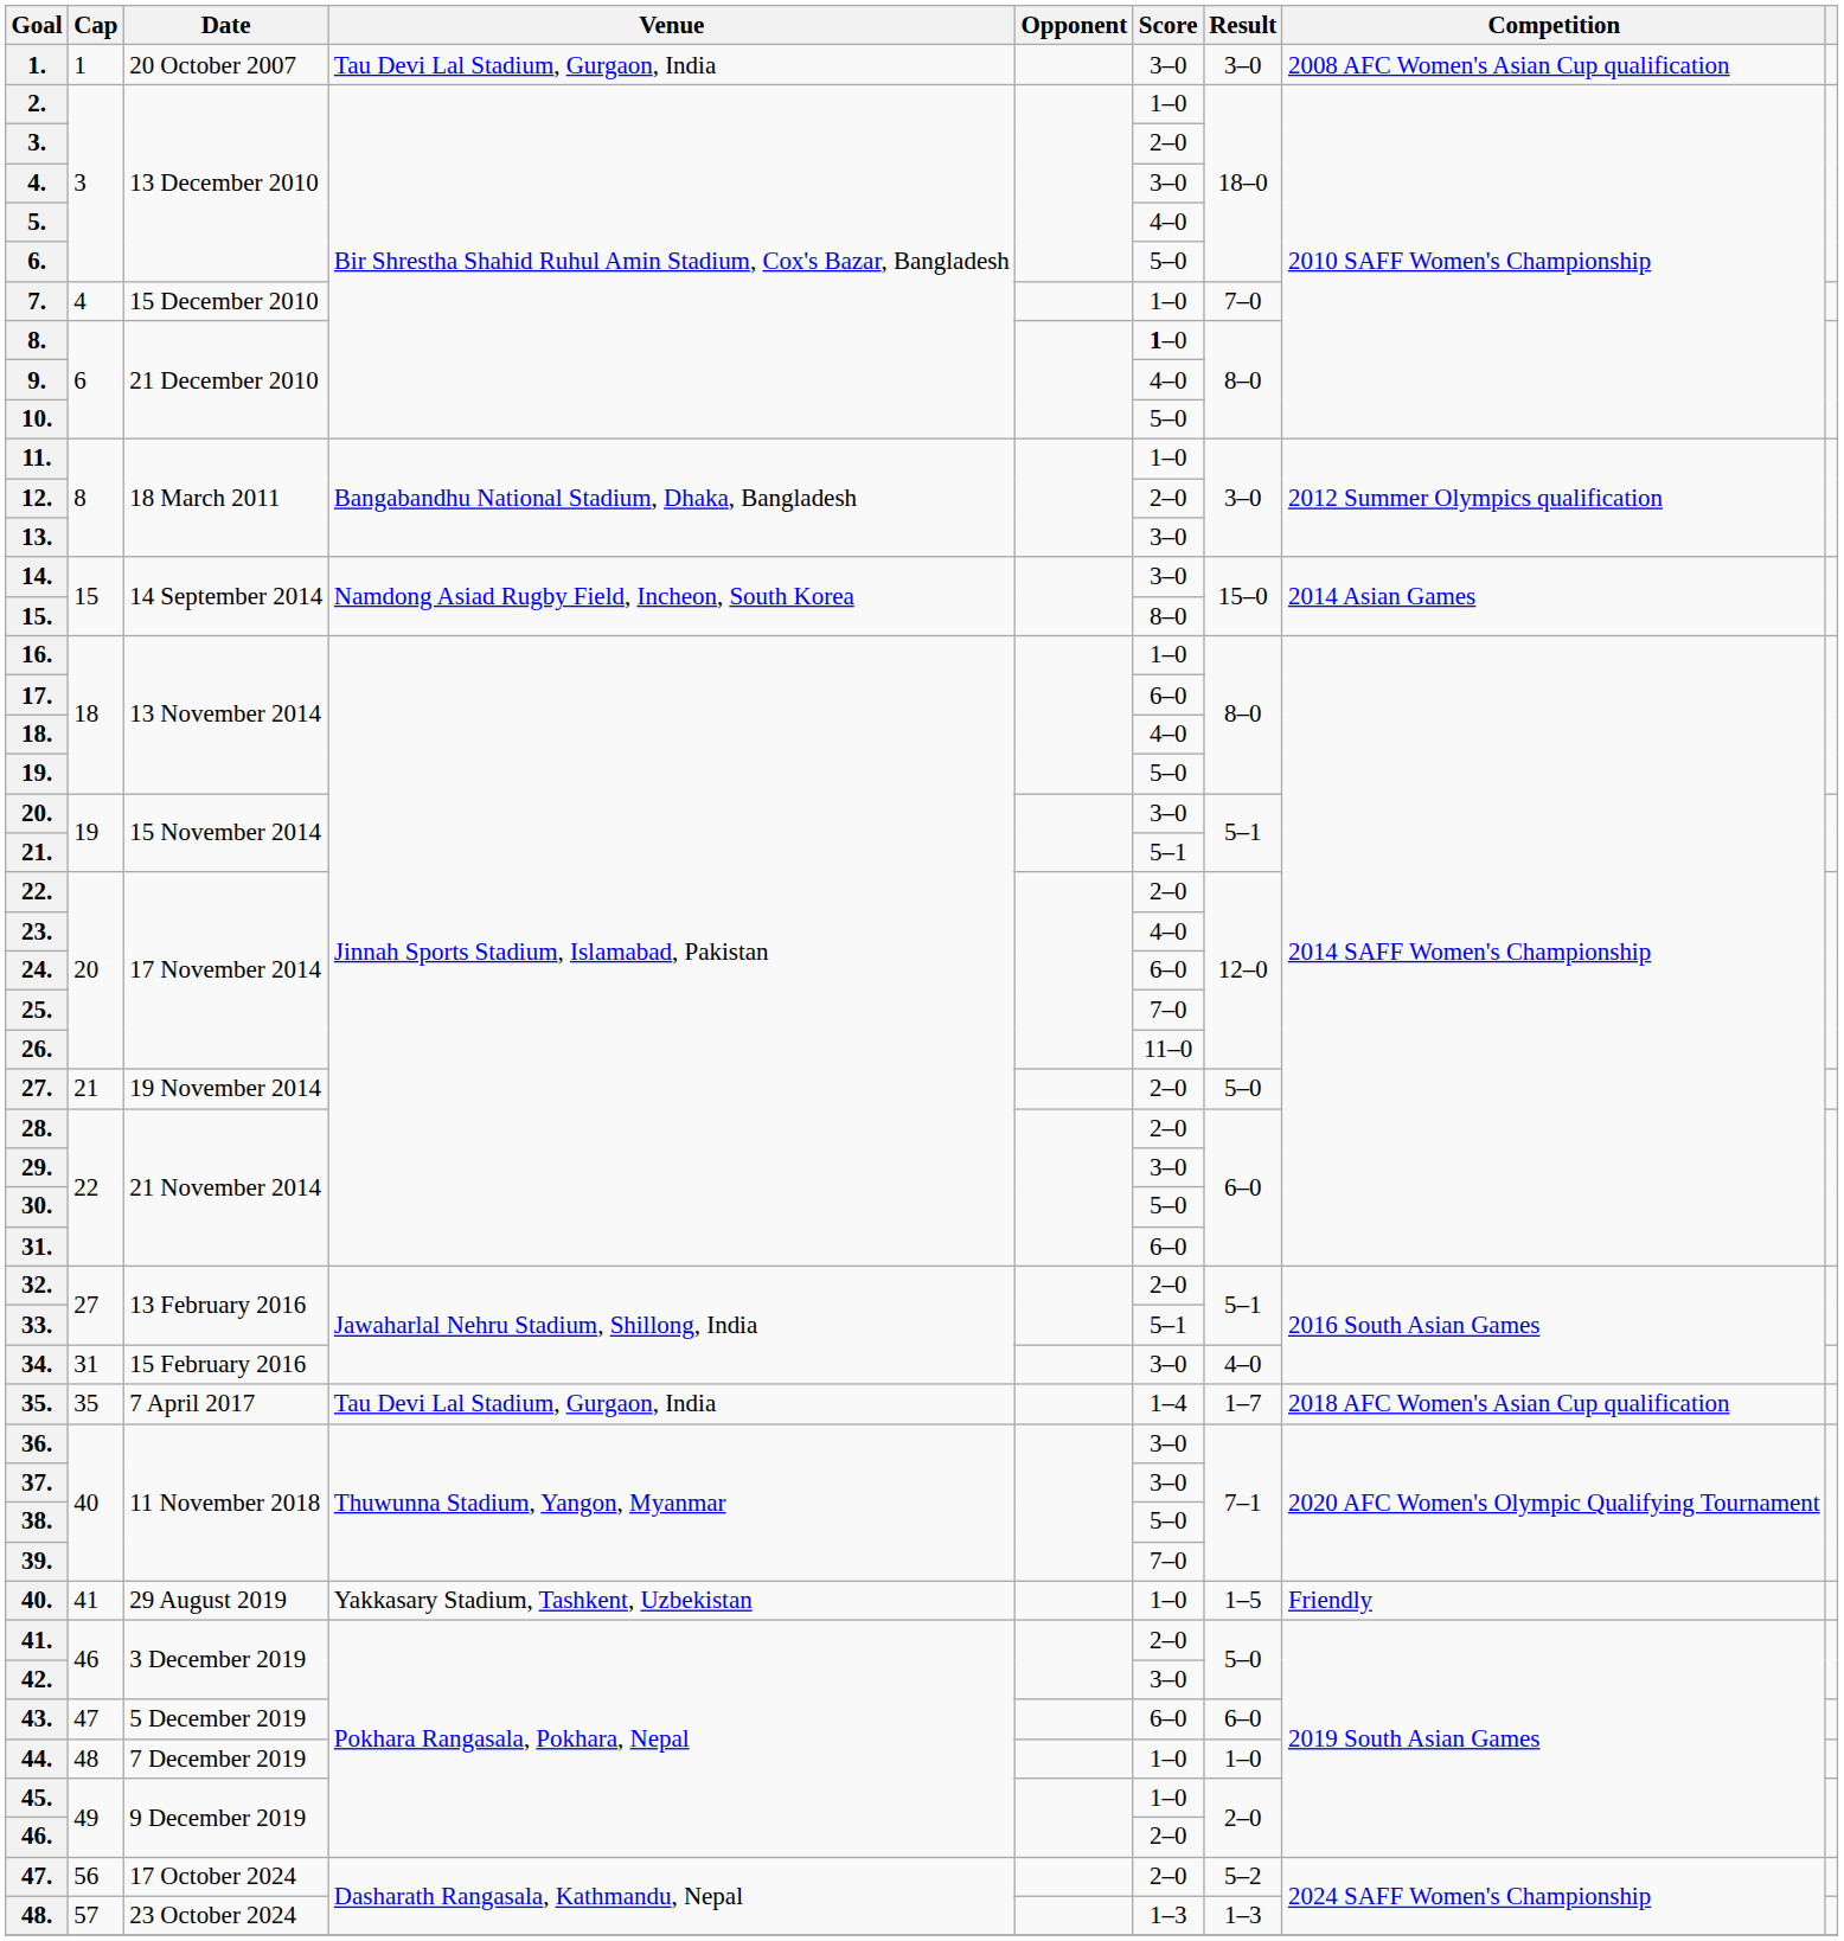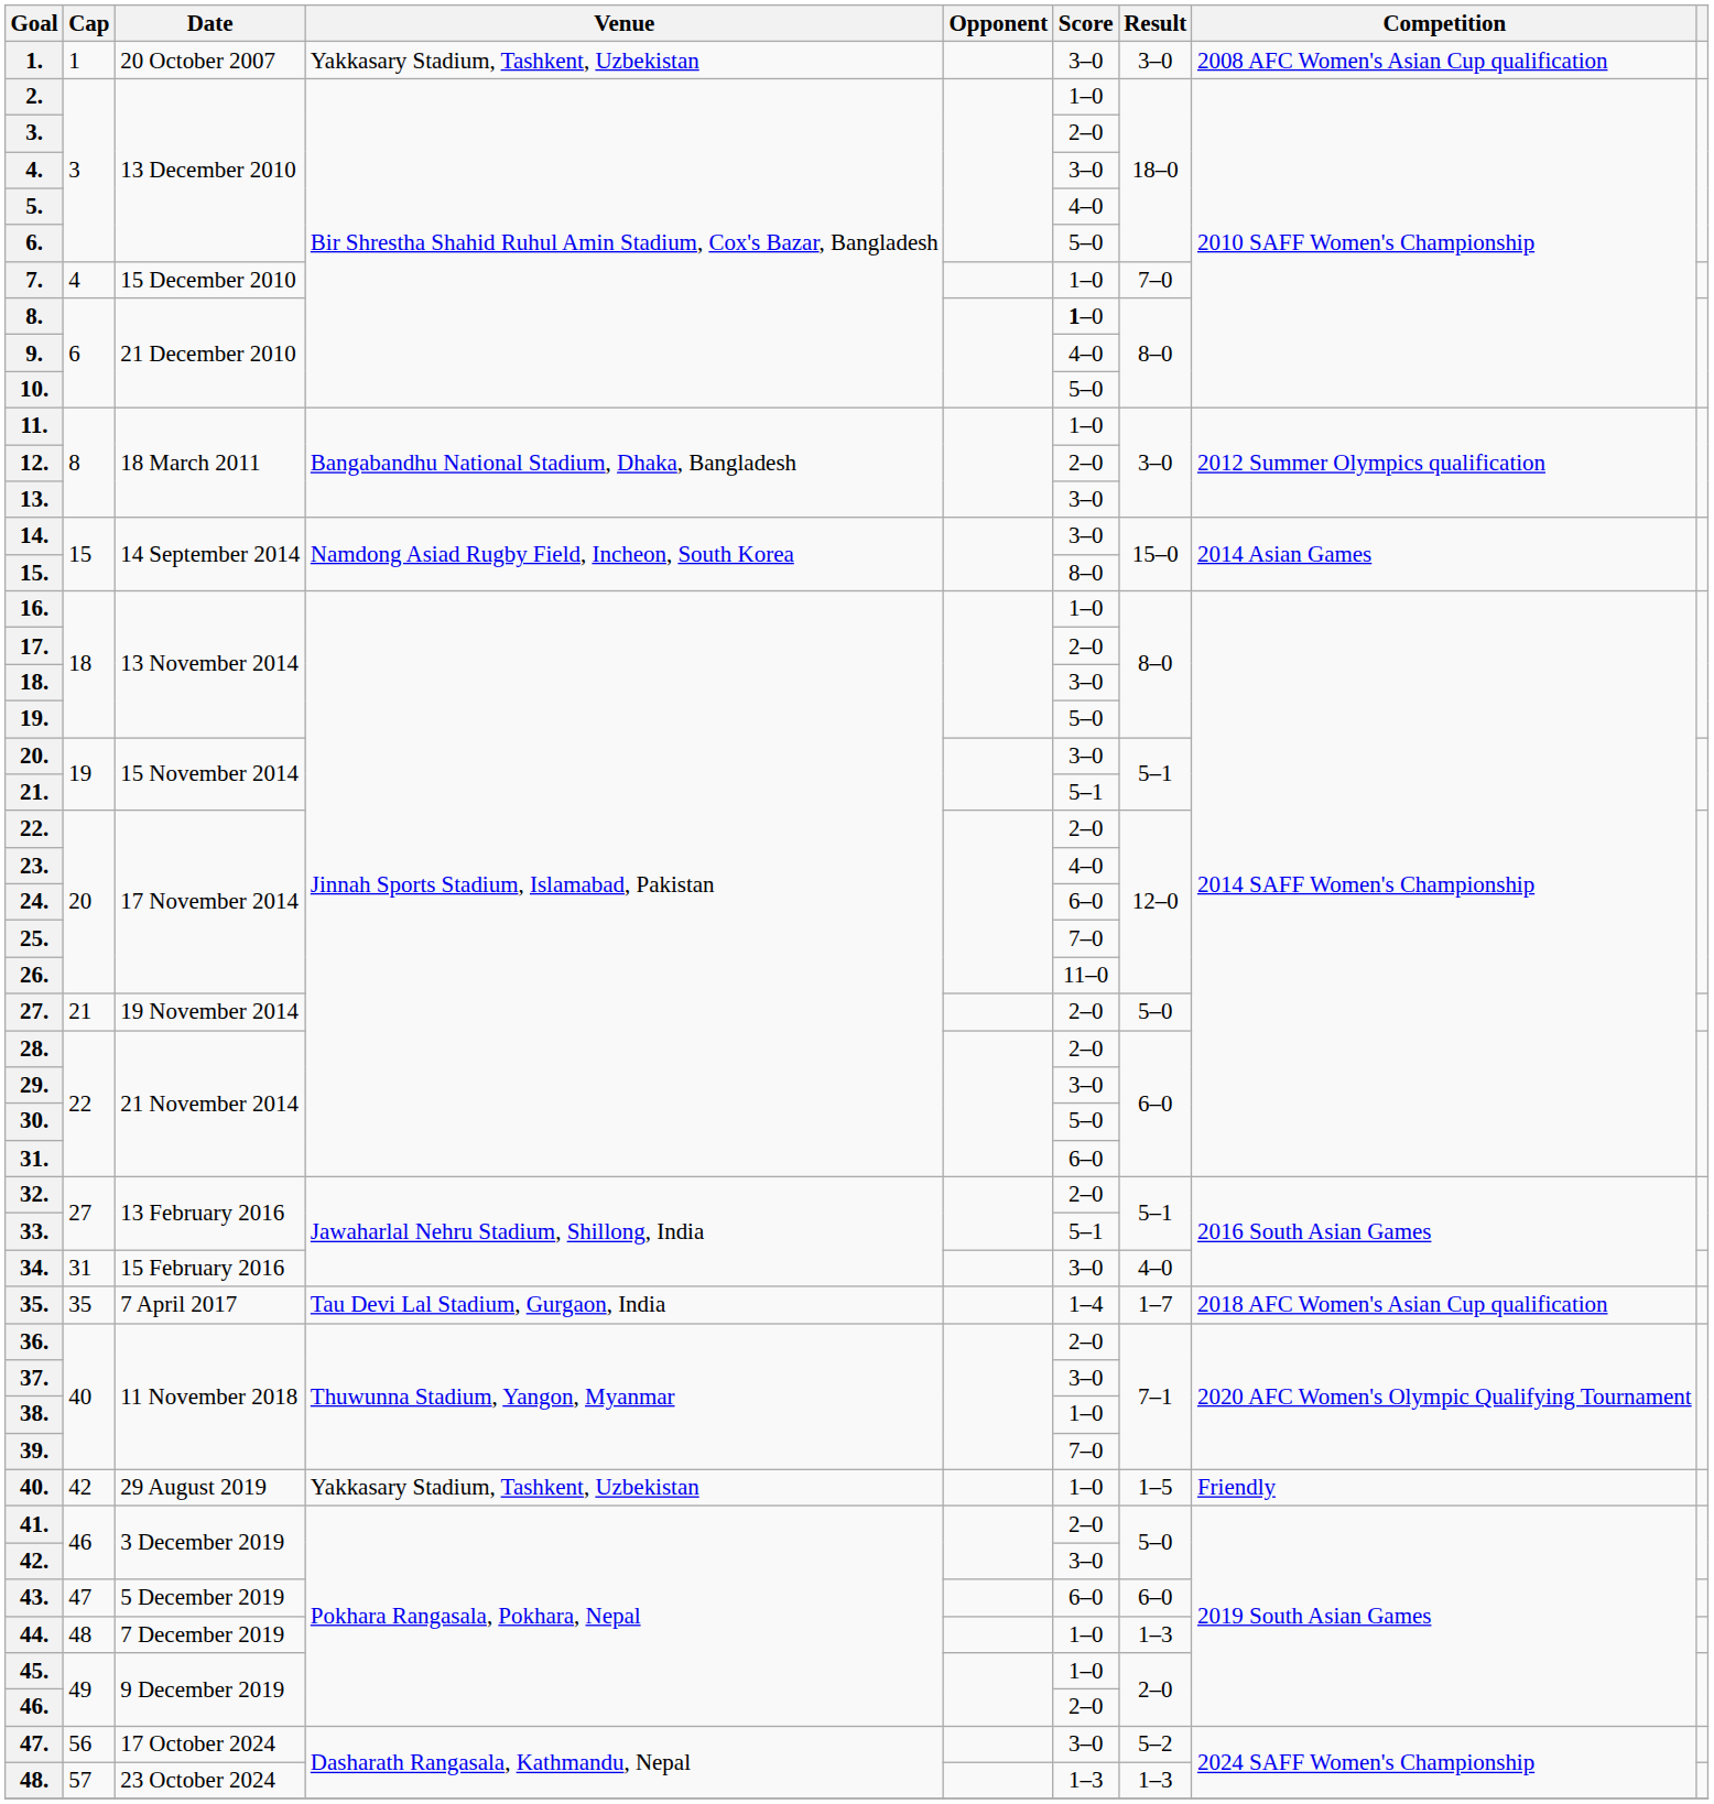 <table class="wikitable sortable" style="text-align:left;">
 <tr>
 <th scope="col">Goal</th>
 <th scope="col">Cap</th>
 <th scope="col">Date</th>
 <th scope="col">Venue</th>
 <th scope="col">Opponent</th>
 <th scope="col">Score</th>
 <th scope="col">Result</th>
 <th scope="col">Competition</th>
 <th scope="col" class=unsortable></th>
 </tr>
 <tr>
 <th scope=row>1.</th>
 <td>1</td>
 <td>20 October 2007</td>
-<td><a href='#'>Tau Devi Lal Stadium</a>, <a href='#'>Gurgaon</a>, India</td>
+<td>Yakkasary Stadium, <a href='#'>Tashkent</a>, <a href='#'>Uzbekistan</a></td>
 <td></td>
 <td align=center>3–0</td>
 <td align=center>3–0</td>
 <td><a href='#'>2008 AFC Women's Asian Cup qualification</a></td>
 <td></td>
 </tr>
 <tr>
 <th scope=row>2.</th>
 <td rowspan=5>3</td>
 <td rowspan=5>13 December 2010</td>
 <td rowspan=9><a href='#'>Bir Shrestha Shahid Ruhul Amin Stadium</a>, <a href='#'>Cox's Bazar</a>, Bangladesh</td>
 <td rowspan=5></td>
 <td align=center>1–0</td>
 <td rowspan=5 align=center>18–0</td>
 <td rowspan=9><a href='#'>2010 SAFF Women's Championship</a></td>
 <td rowspan=5></td>
 </tr>
 <tr>
 <th scope=row>3.</th>
 <td align=center>2–0</td>
 </tr>
 <tr>
 <th scope=row>4.</th>
 <td align=center>3–0</td>
 </tr>
 <tr>
 <th scope=row>5.</th>
 <td align=center>4–0</td>
 </tr>
 <tr>
 <th scope=row>6.</th>
 <td align=center>5–0</td>
 </tr>
 <tr>
 <th scope=row>7.</th>
 <td>4</td>
 <td>15 December 2010</td>
 <td></td>
 <td align=center>1–0</td>
 <td align=center>7–0</td>
 <td></td>
 </tr>
 <tr>
 <th scope=row>8.</th>
 <td rowspan=3>6</td>
 <td rowspan=3>21 December 2010</td>
 <td rowspan=3></td>
 <td align=center><strong>1</strong>–0</td>
 <td rowspan=3 align=center>8–0</td>
 <td rowspan=3></td>
 </tr>
 <tr>
 <th scope=row>9.</th>
 <td align=center>4–0</td>
 </tr>
 <tr>
 <th scope=row>10.</th>
 <td align=center>5–0</td>
 </tr>
 <tr>
 <th scope=row>11.</th>
 <td rowspan=3>8</td>
 <td rowspan=3>18 March 2011</td>
 <td rowspan=3><a href='#'>Bangabandhu National Stadium</a>, <a href='#'>Dhaka</a>, Bangladesh</td>
 <td rowspan=3></td>
 <td align=center>1–0</td>
 <td rowspan=3 align=center>3–0</td>
 <td rowspan=3><a href='#'>2012 Summer Olympics qualification</a></td>
 <td rowspan=3></td>
 </tr>
 <tr>
 <th scope=row>12.</th>
 <td align=center>2–0</td>
 </tr>
 <tr>
 <th scope=row>13.</th>
 <td align=center>3–0</td>
 </tr>
 <tr>
 <th scope=row>14.</th>
 <td rowspan=2>15</td>
 <td rowspan=2>14 September 2014</td>
 <td rowspan=2><a href='#'>Namdong Asiad Rugby Field</a>, <a href='#'>Incheon</a>, <a href='#'>South Korea</a></td>
 <td rowspan=2></td>
 <td align=center>3–0</td>
 <td rowspan=2 align=center>15–0</td>
 <td rowspan=2><a href='#'>2014 Asian Games</a></td>
 <td rowspan=2></td>
 </tr>
 <tr>
 <th scope=row>15.</th>
 <td align=center>8–0</td>
 </tr>
 <tr>
 <th scope=row>16.</th>
 <td rowspan=4>18</td>
 <td rowspan=4>13 November 2014</td>
 <td rowspan=16><a href='#'>Jinnah Sports Stadium</a>, <a href='#'>Islamabad</a>, Pakistan</td>
 <td rowspan=4></td>
 <td align=center>1–0</td>
 <td rowspan=4 align=center>8–0</td>
 <td rowspan=16><a href='#'>2014 SAFF Women's Championship</a></td>
 <td rowspan=4></td>
 </tr>
 <tr>
 <th scope=row>17.</th>
-<td align=center>6–0</td>
+<td align=center>2–0</td>
 </tr>
 <tr>
 <th scope=row>18.</th>
-<td align=center>4–0</td>
+<td align=center>3–0</td>
 </tr>
 <tr>
 <th scope=row>19.</th>
 <td align=center>5–0</td>
 </tr>
 <tr>
 <th scope=row>20.</th>
 <td rowspan=2>19</td>
 <td rowspan=2>15 November 2014</td>
 <td rowspan=2></td>
 <td align="center">3–0</td>
 <td rowspan=2 align=center>5–1</td>
 <td rowspan=2></td>
 </tr>
 <tr>
 <th scope=row>21.</th>
 <td align=center>5–1</td>
 </tr>
 <tr>
 <th scope=row>22.</th>
 <td rowspan=5>20</td>
 <td rowspan=5>17 November 2014</td>
 <td rowspan=5></td>
 <td align=center>2–0</td>
 <td rowspan=5 align=center>12–0</td>
 <td rowspan=5></td>
 </tr>
 <tr>
 <th scope=row>23.</th>
 <td align=center>4–0</td>
 </tr>
 <tr>
 <th scope=row>24.</th>
 <td align=center>6–0</td>
 </tr>
 <tr>
 <th scope=row>25.</th>
 <td align=center>7–0</td>
 </tr>
 <tr>
 <th scope=row>26.</th>
 <td align=center>11–0</td>
 </tr>
 <tr>
 <th scope=row>27.</th>
 <td>21</td>
 <td>19 November 2014</td>
 <td></td>
 <td align=center>2–0</td>
 <td align=center>5–0</td>
 <td></td>
 </tr>
 <tr>
 <th scope=row>28.</th>
 <td rowspan=4>22</td>
 <td rowspan=4>21 November 2014</td>
 <td rowspan=4></td>
 <td align=center>2–0</td>
 <td rowspan=4 align=center>6–0</td>
 <td rowspan=4></td>
 </tr>
 <tr>
 <th scope=row>29.</th>
 <td align=center>3–0</td>
 </tr>
 <tr>
 <th scope=row>30.</th>
 <td align=center>5–0</td>
 </tr>
 <tr>
 <th scope=row>31.</th>
 <td align=center>6–0</td>
 </tr>
 <tr>
 <th scope=row>32.</th>
 <td rowspan=2>27</td>
 <td rowspan=2>13 February 2016</td>
 <td rowspan=3><a href='#'>Jawaharlal Nehru Stadium</a>, <a href='#'>Shillong</a>, India</td>
 <td rowspan=2></td>
 <td align=center>2–0</td>
 <td rowspan=2 align=center>5–1</td>
 <td rowspan=3><a href='#'>2016 South Asian Games</a></td>
 <td rowspan=2></td>
 </tr>
 <tr>
 <th scope=row>33.</th>
 <td align=center>5–1</td>
 </tr>
 <tr>
 <th scope=row>34.</th>
 <td>31</td>
 <td>15 February 2016</td>
 <td></td>
 <td align=center>3–0</td>
 <td align=center>4–0</td>
 <td></td>
 </tr>
 <tr>
 <th scope=row>35.</th>
 <td>35</td>
 <td>7 April 2017</td>
 <td><a href='#'>Tau Devi Lal Stadium</a>, <a href='#'>Gurgaon</a>, India</td>
 <td></td>
 <td align=center>1–4</td>
 <td align=center>1–7</td>
 <td><a href='#'>2018 AFC Women's Asian Cup qualification</a></td>
 <td></td>
 </tr>
 <tr>
 <th scope=row>36.</th>
 <td rowspan=4>40</td>
 <td rowspan="4">11 November 2018</td>
 <td rowspan="4"><a href='#'>Thuwunna Stadium</a>, <a href='#'>Yangon</a>, <a href='#'>Myanmar</a></td>
 <td rowspan="4"></td>
-<td align=center>3–0</td>
+<td align="center">2–0</td>
 <td rowspan="4" align="center">7–1</td>
 <td rowspan="4"><a href='#'>2020 AFC Women's Olympic Qualifying Tournament</a></td>
 <td rowspan=4></td>
 </tr>
 <tr>
 <th scope=row>37.</th>
 <td align="center">3–0</td>
 </tr>
 <tr>
 <th scope=row>38.</th>
-<td align="center">5–0</td>
+<td align=center>1–0</td>
 </tr>
 <tr>
 <th scope=row>39.</th>
 <td align="center">7–0</td>
 </tr>
 <tr>
 <th scope=row>40.</th>
-<td>41</td>
+<td>42</td>
 <td>29 August 2019</td>
 <td>Yakkasary Stadium, <a href='#'>Tashkent</a>, <a href='#'>Uzbekistan</a></td>
 <td></td>
 <td align=center>1–0</td>
 <td align=center>1–5</td>
 <td><a href='#'>Friendly</a></td>
 <td></td>
 </tr>
 <tr>
 <th scope=row>41.</th>
 <td rowspan=2>46</td>
 <td rowspan=2>3 December 2019</td>
 <td rowspan=6><a href='#'>Pokhara Rangasala</a>, <a href='#'>Pokhara</a>, <a href='#'>Nepal</a></td>
 <td rowspan=2></td>
 <td align=center>2–0</td>
 <td rowspan=2 align=center>5–0</td>
 <td rowspan=6><a href='#'>2019 South Asian Games</a></td>
 <td rowspan=2></td>
 </tr>
 <tr>
 <th scope=row>42.</th>
 <td align=center>3–0</td>
 </tr>
 <tr>
 <th scope=row>43.</th>
 <td>47</td>
 <td>5 December 2019</td>
 <td></td>
 <td align=center>6–0</td>
 <td align=center>6–0</td>
 <td></td>
 </tr>
 <tr>
 <th scope=row>44.</th>
 <td>48</td>
 <td>7 December 2019</td>
 <td></td>
 <td align=center>1–0</td>
-<td align=center>1–0</td>
+<td align=center>1–3</td>
 <td></td>
 </tr>
 <tr>
 <th scope=row>45.</th>
 <td rowspan=2>49</td>
 <td rowspan=2>9 December 2019</td>
 <td rowspan=2></td>
 <td align=center>1–0</td>
 <td rowspan=2 align=center>2–0</td>
 <td rowspan=2></td>
 </tr>
 <tr>
 <th scope=row>46.</th>
 <td align=center>2–0</td>
 </tr>
 <tr>
 <th scope=row>47.</th>
 <td>56</td>
 <td>17 October 2024</td>
 <td rowspan="2"><a href='#'>Dasharath Rangasala</a>, <a href='#'>Kathmandu</a>, Nepal</td>
 <td></td>
-<td align="center">2–0</td>
+<td align=center>3–0</td>
 <td align=center>5–2</td>
 <td rowspan="2"><a href='#'>2024 SAFF Women's Championship</a></td>
 <td></td>
 </tr>
 <tr>
 <th scope=row>48.</th>
 <td>57</td>
 <td>23 October 2024</td>
 <td></td>
 <td align=center>1–3</td>
 <td align=center>1–3</td>
 <td></td>
 </tr>
 <tr>
 </tr>
 </table>
